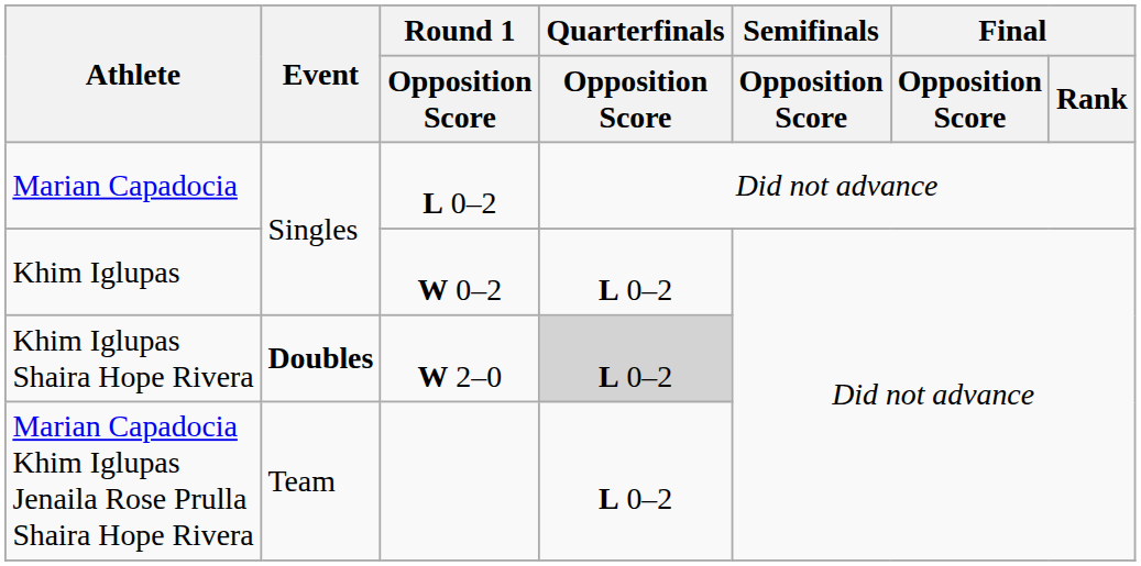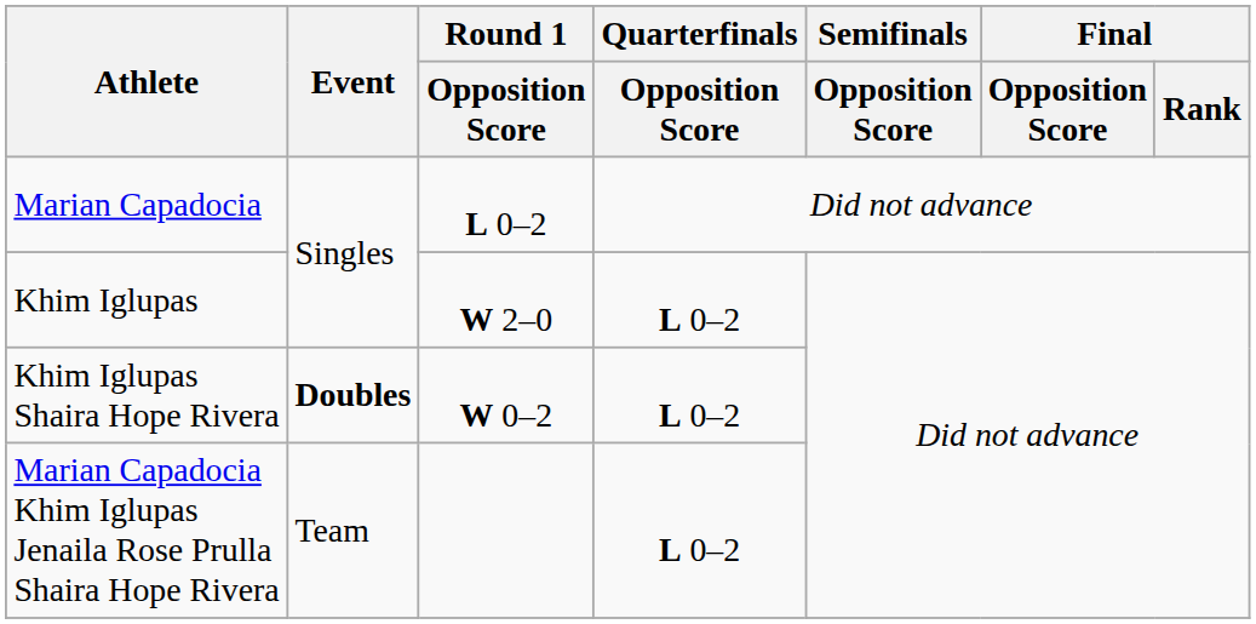 <table class="wikitable" style="font-size:95%">
 <tr>
 <th rowspan=2>Athlete</th>
 <th rowspan=2>Event</th>
 <th>Round 1</th>
 <th>Quarterfinals</th>
 <th>Semifinals</th>
 <th colspan=2>Final</th>
 </tr>
 <tr style="font-size:90">
 <th>Opposition<br>Score</th>
 <th>Opposition<br>Score</th>
 <th>Opposition<br>Score</th>
 <th>Opposition<br>Score</th>
 <th>Rank</th>
 </tr>
 <tr align=center>
 <td align=left><a href='#'>Marian Capadocia</a></td>
 <td align=left rowspan=2>Singles</td>
 <td><br><strong>L</strong> 0–2</td>
 <td colspan=4><em>Did not advance</em></td>
 </tr>
 <tr align=center>
 <td align=left>Khim Iglupas</td>
-<td><br><strong>W</strong> 0–2</td>
+<td><br><strong>W</strong> 2–0</td>
 <td><br><strong>L</strong> 0–2</td>
 <td colspan=3 rowspan=3><em>Did not advance</em></td>
 </tr>
 <tr align=center>
 <td align=left>Khim Iglupas<br>Shaira Hope Rivera</td>
 <td align=left><strong>Doubles</strong></td>
-<td><br><strong>W</strong> 2–0</td>
-<td style="background: lightgrey;"><br><strong>L</strong> 0–2</td>
+<td><br><strong>W</strong> 0–2</td>
+<td><br><strong>L</strong> 0–2</td>
 </tr>
 <tr align=center>
 <td align=left><a href='#'>Marian Capadocia</a><br>Khim Iglupas<br>Jenaila Rose Prulla<br>Shaira Hope Rivera</td>
 <td align=left>Team</td>
 <td></td>
 <td><br><strong>L</strong> 0–2</td>
 </tr>
 </table>
